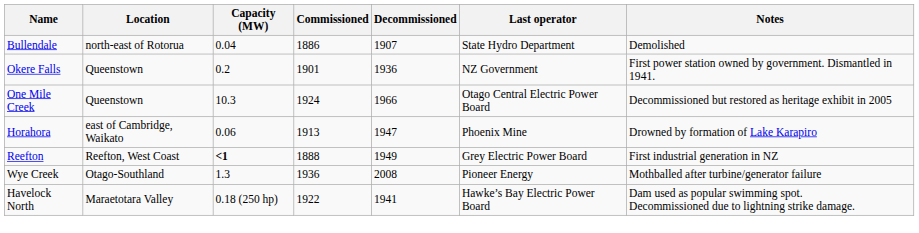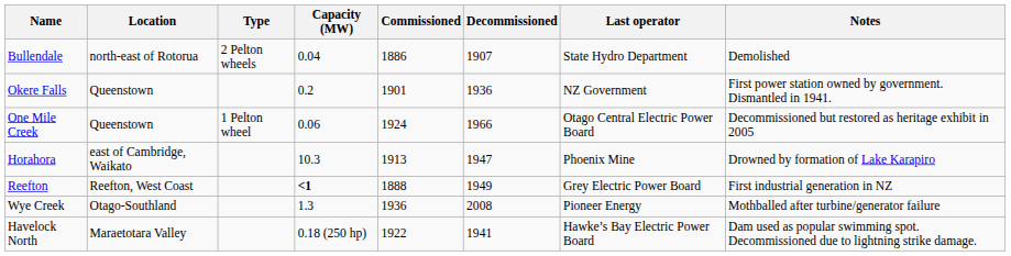 <table class="wikitable sortable" border="1" width=100%>
 <tr>
 <th>Name</th>
 <th>Location</th>
+<th>Type</th>
 <th>Capacity (MW)</th>
 <th>Commissioned</th>
 <th>Decommissioned</th>
 <th>Last operator</th>
 <th>Notes</th>
 </tr>
 <tr>
 <td><a href='#'>Bullendale</a></td>
 <td>north-east of Rotorua</td>
+<td>2 Pelton wheels</td>
 <td>0.04</td>
 <td>1886</td>
 <td>1907</td>
 <td>State Hydro Department</td>
 <td>Demolished</td>
 </tr>
 <tr>
 <td><a href='#'>Okere Falls</a></td>
 <td>Queenstown</td>
+<td></td>
 <td>0.2</td>
 <td>1901</td>
 <td>1936</td>
 <td>NZ Government</td>
 <td>First power station owned by government. Dismantled in 1941.</td>
 </tr>
 <tr>
 <td><a href='#'>One Mile Creek</a></td>
 <td>Queenstown</td>
-<td>10.3</td>
+<td>1 Pelton wheel</td>
+<td>0.06</td>
 <td>1924</td>
 <td>1966</td>
 <td>Otago Central Electric Power Board</td>
 <td>Decommissioned but restored as heritage exhibit in 2005</td>
 </tr>
 <tr>
 <td><a href='#'>Horahora</a></td>
 <td>east of Cambridge, Waikato</td>
-<td>0.06</td>
+<td></td>
+<td>10.3</td>
 <td>1913</td>
 <td>1947</td>
 <td>Phoenix Mine</td>
 <td>Drowned by formation of <a href='#'>Lake Karapiro</a></td>
 </tr>
 <tr>
 <td><a href='#'>Reefton</a></td>
 <td>Reefton, West Coast</td>
+<td></td>
 <td><strong><1</strong></td>
 <td>1888</td>
 <td>1949</td>
 <td>Grey Electric Power Board</td>
 <td>First industrial generation in NZ</td>
 </tr>
 <tr>
 <td>Wye Creek</td>
 <td>Otago-Southland</td>
+<td></td>
 <td>1.3</td>
 <td>1936</td>
 <td>2008</td>
 <td>Pioneer Energy</td>
 <td>Mothballed after turbine/generator failure</td>
 </tr>
 <tr>
 <td>Havelock North</td>
 <td>Maraetotara Valley</td>
+<td></td>
 <td>0.18 (250 hp)</td>
 <td>1922</td>
 <td>1941</td>
 <td>Hawke’s Bay Electric Power Board</td>
 <td>Dam used as popular swimming spot.<br>Decommissioned due to lightning strike damage.</td>
 </tr>
 </table>
